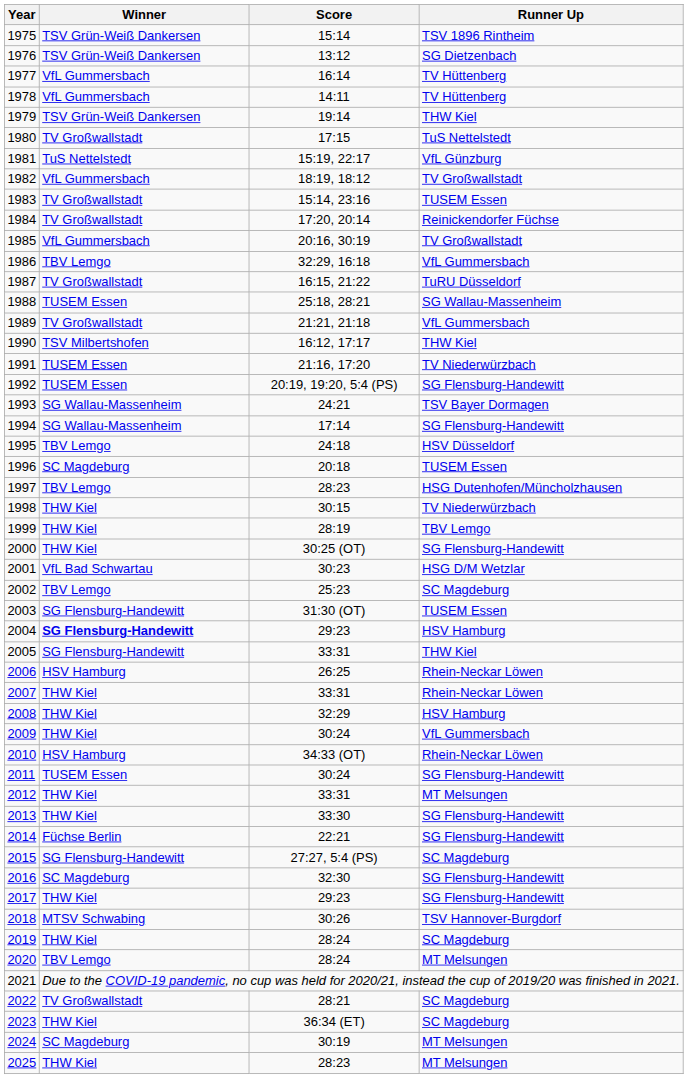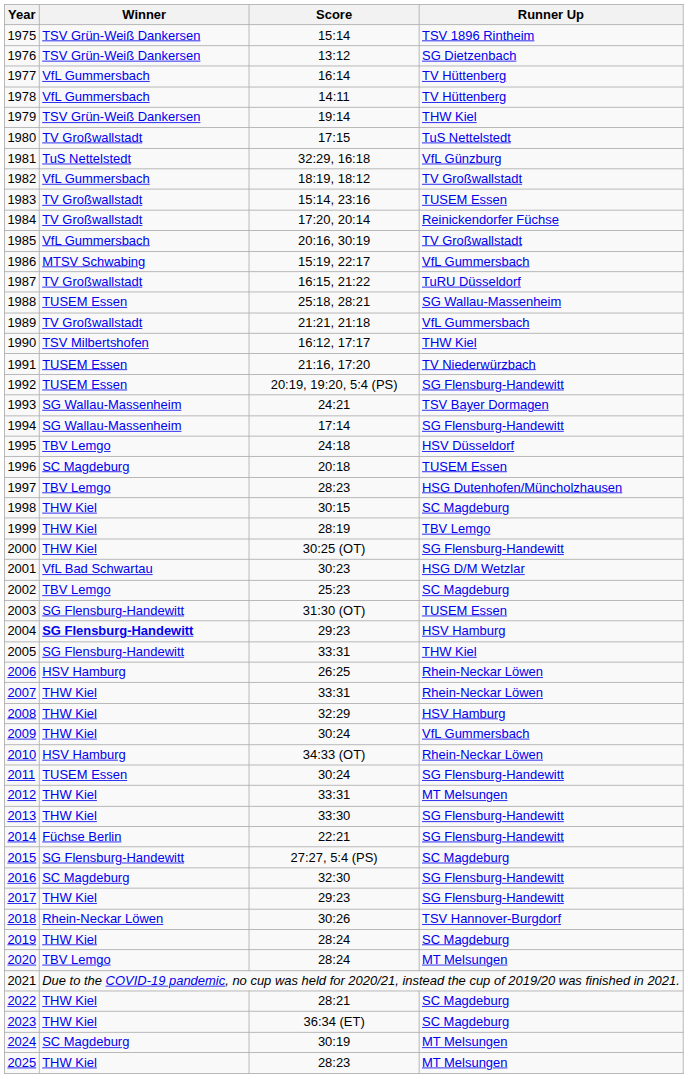 <table class="wikitable">
 <tr>
 <th>Year</th>
 <th>Winner</th>
 <th>Score</th>
 <th>Runner Up</th>
 </tr>
 <tr>
 <td>1975</td>
 <td><a href='#'>TSV Grün-Weiß Dankersen</a></td>
 <td align="center">15:14</td>
 <td><a href='#'>TSV 1896 Rintheim</a></td>
 </tr>
 <tr>
 <td>1976</td>
 <td><a href='#'>TSV Grün-Weiß Dankersen</a></td>
 <td align="center">13:12</td>
 <td><a href='#'>SG Dietzenbach</a></td>
 </tr>
 <tr>
 <td>1977</td>
 <td><a href='#'>VfL Gummersbach</a></td>
 <td align="center">16:14</td>
 <td><a href='#'>TV Hüttenberg</a></td>
 </tr>
 <tr>
 <td>1978</td>
 <td><a href='#'>VfL Gummersbach</a></td>
 <td align="center">14:11</td>
 <td><a href='#'>TV Hüttenberg</a></td>
 </tr>
 <tr>
 <td>1979</td>
 <td><a href='#'>TSV Grün-Weiß Dankersen</a></td>
 <td align="center">19:14</td>
 <td><a href='#'>THW Kiel</a></td>
 </tr>
 <tr>
 <td>1980</td>
 <td><a href='#'>TV Großwallstadt</a></td>
 <td align="center">17:15</td>
 <td><a href='#'>TuS Nettelstedt</a></td>
 </tr>
 <tr>
 <td>1981</td>
 <td><a href='#'>TuS Nettelstedt</a></td>
-<td align="center">15:19, 22:17</td>
+<td align="center">32:29, 16:18</td>
 <td><a href='#'>VfL Günzburg</a></td>
 </tr>
 <tr>
 <td>1982</td>
 <td><a href='#'>VfL Gummersbach</a></td>
 <td align="center">18:19, 18:12</td>
 <td><a href='#'>TV Großwallstadt</a></td>
 </tr>
 <tr>
 <td>1983</td>
 <td><a href='#'>TV Großwallstadt</a></td>
 <td align="center">15:14, 23:16</td>
 <td><a href='#'>TUSEM Essen</a></td>
 </tr>
 <tr>
 <td>1984</td>
 <td><a href='#'>TV Großwallstadt</a></td>
 <td align="center">17:20, 20:14</td>
 <td><a href='#'>Reinickendorfer Füchse</a></td>
 </tr>
 <tr>
 <td>1985</td>
 <td><a href='#'>VfL Gummersbach</a></td>
 <td align="center">20:16, 30:19</td>
 <td><a href='#'>TV Großwallstadt</a></td>
 </tr>
 <tr>
 <td>1986</td>
-<td><a href='#'>TBV Lemgo</a></td>
-<td align="center">32:29, 16:18</td>
+<td><a href='#'>MTSV Schwabing</a></td>
+<td align="center">15:19, 22:17</td>
 <td><a href='#'>VfL Gummersbach</a></td>
 </tr>
 <tr>
 <td>1987</td>
 <td><a href='#'>TV Großwallstadt</a></td>
 <td align="center">16:15, 21:22</td>
 <td><a href='#'>TuRU Düsseldorf</a></td>
 </tr>
 <tr>
 <td>1988</td>
 <td><a href='#'>TUSEM Essen</a></td>
 <td align="center">25:18, 28:21</td>
 <td><a href='#'>SG Wallau-Massenheim</a></td>
 </tr>
 <tr>
 <td>1989</td>
 <td><a href='#'>TV Großwallstadt</a></td>
 <td align="center">21:21, 21:18</td>
 <td><a href='#'>VfL Gummersbach</a></td>
 </tr>
 <tr>
 <td>1990</td>
 <td><a href='#'>TSV Milbertshofen</a></td>
 <td align="center">16:12, 17:17</td>
 <td><a href='#'>THW Kiel</a></td>
 </tr>
 <tr>
 <td>1991</td>
 <td><a href='#'>TUSEM Essen</a></td>
 <td align="center">21:16, 17:20</td>
 <td><a href='#'>TV Niederwürzbach</a></td>
 </tr>
 <tr>
 <td>1992</td>
 <td><a href='#'>TUSEM Essen</a></td>
 <td align="center">20:19, 19:20, 5:4 (PS)</td>
 <td><a href='#'>SG Flensburg-Handewitt</a></td>
 </tr>
 <tr>
 <td>1993</td>
 <td><a href='#'>SG Wallau-Massenheim</a></td>
 <td align="center">24:21</td>
 <td><a href='#'>TSV Bayer Dormagen</a></td>
 </tr>
 <tr>
 <td>1994</td>
 <td><a href='#'>SG Wallau-Massenheim</a></td>
 <td align="center">17:14</td>
 <td><a href='#'>SG Flensburg-Handewitt</a></td>
 </tr>
 <tr>
 <td>1995</td>
 <td><a href='#'>TBV Lemgo</a></td>
 <td align="center">24:18</td>
 <td><a href='#'>HSV Düsseldorf</a></td>
 </tr>
 <tr>
 <td>1996</td>
 <td><a href='#'>SC Magdeburg</a></td>
 <td align="center">20:18</td>
 <td><a href='#'>TUSEM Essen</a></td>
 </tr>
 <tr>
 <td>1997</td>
 <td><a href='#'>TBV Lemgo</a></td>
 <td align="center">28:23</td>
 <td><a href='#'>HSG Dutenhofen/Müncholzhausen</a></td>
 </tr>
 <tr>
 <td>1998</td>
 <td><a href='#'>THW Kiel</a></td>
 <td align="center">30:15</td>
-<td><a href='#'>TV Niederwürzbach</a></td>
+<td><a href='#'>SC Magdeburg</a></td>
 </tr>
 <tr>
 <td>1999</td>
 <td><a href='#'>THW Kiel</a></td>
 <td align="center">28:19</td>
 <td><a href='#'>TBV Lemgo</a></td>
 </tr>
 <tr>
 <td>2000</td>
 <td><a href='#'>THW Kiel</a></td>
 <td align="center">30:25 (OT)</td>
 <td><a href='#'>SG Flensburg-Handewitt</a></td>
 </tr>
 <tr>
 <td>2001</td>
 <td><a href='#'>VfL Bad Schwartau</a></td>
 <td align="center">30:23</td>
 <td><a href='#'>HSG D/M Wetzlar</a></td>
 </tr>
 <tr>
 <td>2002</td>
 <td><a href='#'>TBV Lemgo</a></td>
 <td align="center">25:23</td>
 <td><a href='#'>SC Magdeburg</a></td>
 </tr>
 <tr>
 <td>2003</td>
 <td><a href='#'>SG Flensburg-Handewitt</a></td>
 <td align="center">31:30 (OT)</td>
 <td><a href='#'>TUSEM Essen</a></td>
 </tr>
 <tr>
 <td>2004</td>
 <td><strong><a href='#'>SG Flensburg-Handewitt</a></strong></td>
 <td align="center">29:23</td>
 <td><a href='#'>HSV Hamburg</a></td>
 </tr>
 <tr>
 <td>2005</td>
 <td><a href='#'>SG Flensburg-Handewitt</a></td>
 <td align="center">33:31</td>
 <td><a href='#'>THW Kiel</a></td>
 </tr>
 <tr>
 <td><a href='#'>2006</a></td>
 <td><a href='#'>HSV Hamburg</a></td>
 <td align="center">26:25</td>
 <td><a href='#'>Rhein-Neckar Löwen</a></td>
 </tr>
 <tr>
 <td><a href='#'>2007</a></td>
 <td><a href='#'>THW Kiel</a></td>
 <td align="center">33:31</td>
 <td><a href='#'>Rhein-Neckar Löwen</a></td>
 </tr>
 <tr>
 <td><a href='#'>2008</a></td>
 <td><a href='#'>THW Kiel</a></td>
 <td align="center">32:29</td>
 <td><a href='#'>HSV Hamburg</a></td>
 </tr>
 <tr>
 <td><a href='#'>2009</a></td>
 <td><a href='#'>THW Kiel</a></td>
 <td align="center">30:24</td>
 <td><a href='#'>VfL Gummersbach</a></td>
 </tr>
 <tr>
 <td><a href='#'>2010</a></td>
 <td><a href='#'>HSV Hamburg</a></td>
 <td align="center">34:33 (OT)</td>
 <td><a href='#'>Rhein-Neckar Löwen</a></td>
 </tr>
 <tr>
 <td><a href='#'>2011</a></td>
 <td><a href='#'>TUSEM Essen</a></td>
 <td align="center">30:24</td>
 <td><a href='#'>SG Flensburg-Handewitt</a></td>
 </tr>
 <tr>
 <td><a href='#'>2012</a></td>
 <td><a href='#'>THW Kiel</a></td>
 <td align="center">33:31</td>
 <td><a href='#'>MT Melsungen</a></td>
 </tr>
 <tr>
 <td><a href='#'>2013</a></td>
 <td><a href='#'>THW Kiel</a></td>
 <td align="center">33:30</td>
 <td><a href='#'>SG Flensburg-Handewitt</a></td>
 </tr>
 <tr>
 <td><a href='#'>2014</a></td>
 <td><a href='#'>Füchse Berlin</a></td>
 <td align="center">22:21</td>
 <td><a href='#'>SG Flensburg-Handewitt</a></td>
 </tr>
 <tr>
 <td><a href='#'>2015</a></td>
 <td><a href='#'>SG Flensburg-Handewitt</a></td>
 <td align="center">27:27, 5:4 (PS)</td>
 <td><a href='#'>SC Magdeburg</a></td>
 </tr>
 <tr>
 <td><a href='#'>2016</a></td>
 <td><a href='#'>SC Magdeburg</a></td>
 <td align="center">32:30</td>
 <td><a href='#'>SG Flensburg-Handewitt</a></td>
 </tr>
 <tr>
 <td><a href='#'>2017</a></td>
 <td><a href='#'>THW Kiel</a></td>
 <td align="center">29:23</td>
 <td><a href='#'>SG Flensburg-Handewitt</a></td>
 </tr>
 <tr>
 <td><a href='#'>2018</a></td>
-<td><a href='#'>MTSV Schwabing</a></td>
+<td><a href='#'>Rhein-Neckar Löwen</a></td>
 <td align="center">30:26</td>
 <td><a href='#'>TSV Hannover-Burgdorf</a></td>
 </tr>
 <tr>
 <td><a href='#'>2019</a></td>
 <td><a href='#'>THW Kiel</a></td>
 <td align="center">28:24</td>
 <td><a href='#'>SC Magdeburg</a></td>
 </tr>
 <tr>
 <td><a href='#'>2020</a></td>
 <td><a href='#'>TBV Lemgo</a></td>
 <td align="center">28:24</td>
 <td><a href='#'>MT Melsungen</a></td>
 </tr>
 <tr>
 <td>2021</td>
 <td colspan=3><em>Due to the <a href='#'>COVID-19 pandemic</a>, no cup was held for 2020/21, instead the cup of 2019/20 was finished in 2021.</em></td>
 </tr>
 <tr>
 <td><a href='#'>2022</a></td>
-<td><a href='#'>TV Großwallstadt</a></td>
+<td><a href='#'>THW Kiel</a></td>
 <td align="center">28:21</td>
 <td><a href='#'>SC Magdeburg</a></td>
 </tr>
 <tr>
 <td><a href='#'>2023</a></td>
 <td><a href='#'>THW Kiel</a></td>
 <td align="center">36:34 (ET)</td>
 <td><a href='#'>SC Magdeburg</a></td>
 </tr>
 <tr>
 <td><a href='#'>2024</a></td>
 <td><a href='#'>SC Magdeburg</a></td>
 <td align="center">30:19</td>
 <td><a href='#'>MT Melsungen</a></td>
 </tr>
 <tr>
 <td><a href='#'>2025</a></td>
 <td><a href='#'>THW Kiel</a></td>
 <td align="center">28:23</td>
 <td><a href='#'>MT Melsungen</a></td>
 </tr>
 </table>
